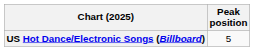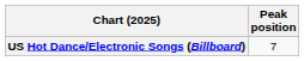 <table class="wikitable sortable plainrowheaders" style="text-align:center">
 <tr>
 <th scope="col">Chart (2025)</th>
 <th scope="col">Peak<br>position</th>
 </tr>
 <tr>
 <th scope="row">US <a href='#'>Hot Dance/Electronic Songs</a> (<em><a href='#'>Billboard</a></em>)</th>
-<td>5</td>
+<td>7</td>
 </tr>
 </table>
